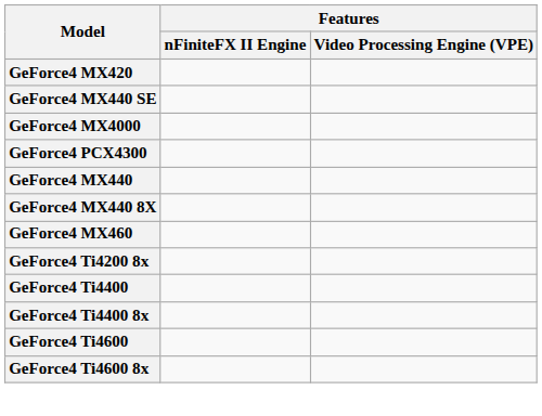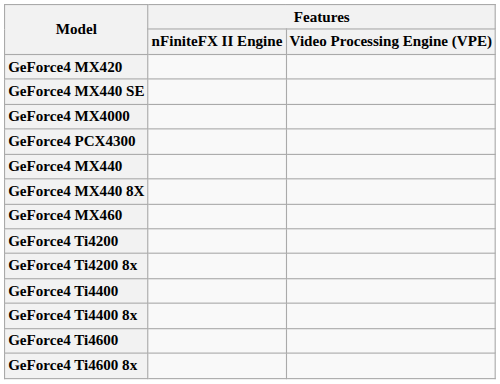 <table class="wikitable" style="font-size: 85%; text-align: center;">
 <tr>
 <th rowspan="2">Model</th>
 <th colspan="2">Features</th>
 </tr>
 <tr>
 <th>nFiniteFX II Engine</th>
 <th>Video Processing Engine (VPE)</th>
 </tr>
 <tr>
 <th style="text-align:left;">GeForce4 MX420</th>
 <td></td>
 <td></td>
 </tr>
 <tr>
 <th style="text-align:left;">GeForce4 MX440 SE</th>
 <td></td>
 <td></td>
 </tr>
 <tr>
 <th style="text-align:left;">GeForce4 MX4000</th>
 <td></td>
 <td></td>
 </tr>
 <tr>
 <th style="text-align:left;">GeForce4 PCX4300</th>
 <td></td>
 <td></td>
 </tr>
 <tr>
 <th style="text-align:left;">GeForce4 MX440</th>
 <td></td>
 <td></td>
 </tr>
 <tr>
 <th style="text-align:left;">GeForce4 MX440 8X</th>
 <td></td>
 <td></td>
 </tr>
 <tr>
 <th style="text-align:left;">GeForce4 MX460</th>
 <td></td>
 <td></td>
 </tr>
 <tr>
+<th style="text-align:left;">GeForce4 Ti4200</th>
+<td></td>
+<td></td>
+</tr>
+<tr>
 <th style="text-align:left;">GeForce4 Ti4200 8x</th>
 <td></td>
 <td></td>
 </tr>
 <tr>
 <th style="text-align:left;">GeForce4 Ti4400</th>
 <td></td>
 <td></td>
 </tr>
 <tr>
 <th style="text-align:left;">GeForce4 Ti4400 8x</th>
 <td></td>
 <td></td>
 </tr>
 <tr>
 <th style="text-align:left;">GeForce4 Ti4600</th>
 <td></td>
 <td></td>
 </tr>
 <tr>
 <th style="text-align:left;">GeForce4 Ti4600 8x</th>
 <td></td>
 <td></td>
 </tr>
 </table>
